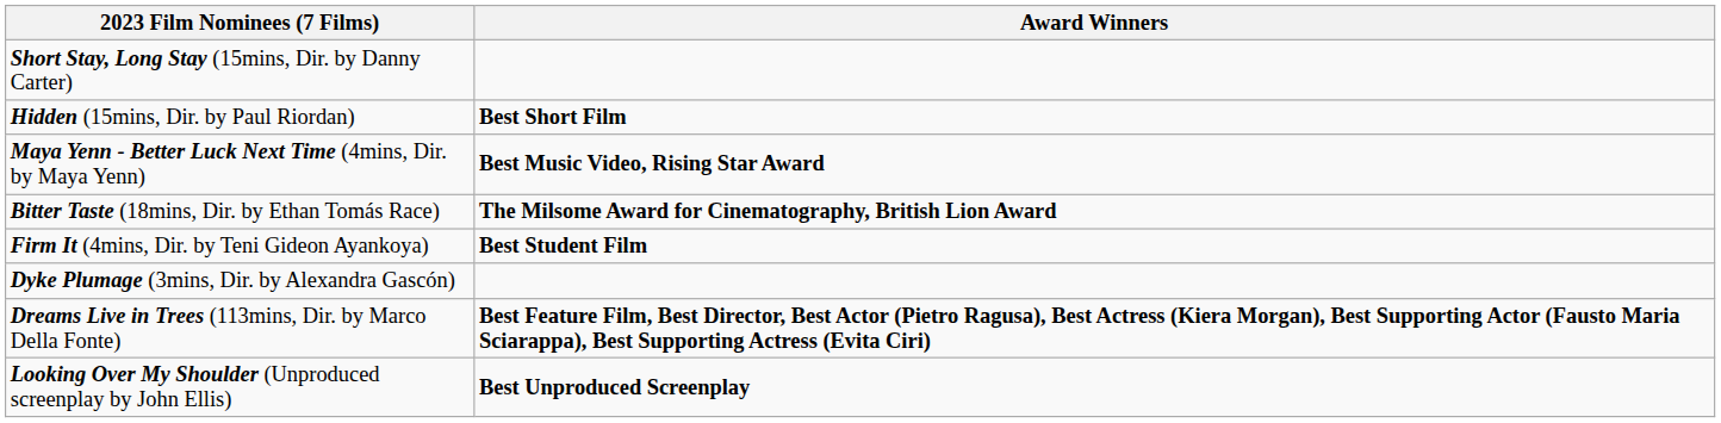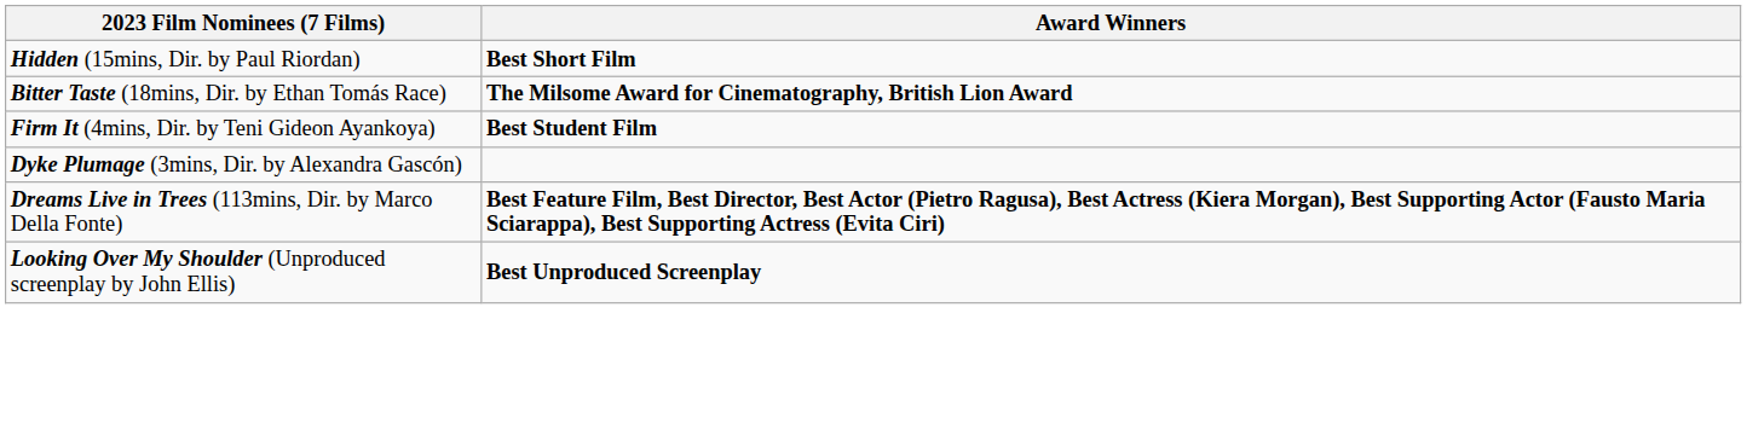 <table class="wikitable mw-collapsible mw-collapsed">
 <tr>
 <th>2023 Film Nominees (7 Films)</th>
 <th>Award Winners</th>
 </tr>
 <tr>
-<td><strong><em>Short Stay, Long Stay</em></strong> (15mins, Dir. by Danny Carter)</td>
-<td></td>
-</tr>
-<tr>
 <td><strong><em>Hidden</em></strong> (15mins, Dir. by Paul Riordan)</td>
 <td><strong>Best Short Film</strong></td>
-</tr>
-<tr>
-<td><strong><em>Maya Yenn - Better Luck Next Time</em></strong> (4mins, Dir. by Maya Yenn)</td>
-<td><strong>Best Music Video, Rising Star Award</strong></td>
 </tr>
 <tr>
 <td><strong><em>Bitter Taste</em></strong> (18mins, Dir. by Ethan Tomás Race)</td>
 <td><strong>The Milsome Award for Cinematography, British Lion Award</strong></td>
 </tr>
 <tr>
 <td><strong><em>Firm It</em></strong> (4mins, Dir. by Teni Gideon Ayankoya)</td>
 <td><strong>Best Student Film</strong></td>
 </tr>
 <tr>
 <td><strong><em>Dyke Plumage</em></strong> (3mins, Dir. by Alexandra Gascón)</td>
 <td></td>
 </tr>
 <tr>
 <td><strong><em>Dreams Live in Trees</em></strong> (113mins, Dir. by Marco Della Fonte)</td>
 <td><strong>Best Feature Film, Best Director, Best Actor (Pietro Ragusa), Best Actress (Kiera Morgan), Best Supporting Actor (Fausto Maria Sciarappa), Best Supporting Actress (Evita Ciri)</strong></td>
 </tr>
 <tr>
 <td><strong><em>Looking Over My Shoulder</em></strong> (Unproduced screenplay by John Ellis)</td>
 <td><strong>Best Unproduced Screenplay</strong></td>
 </tr>
 </table>
